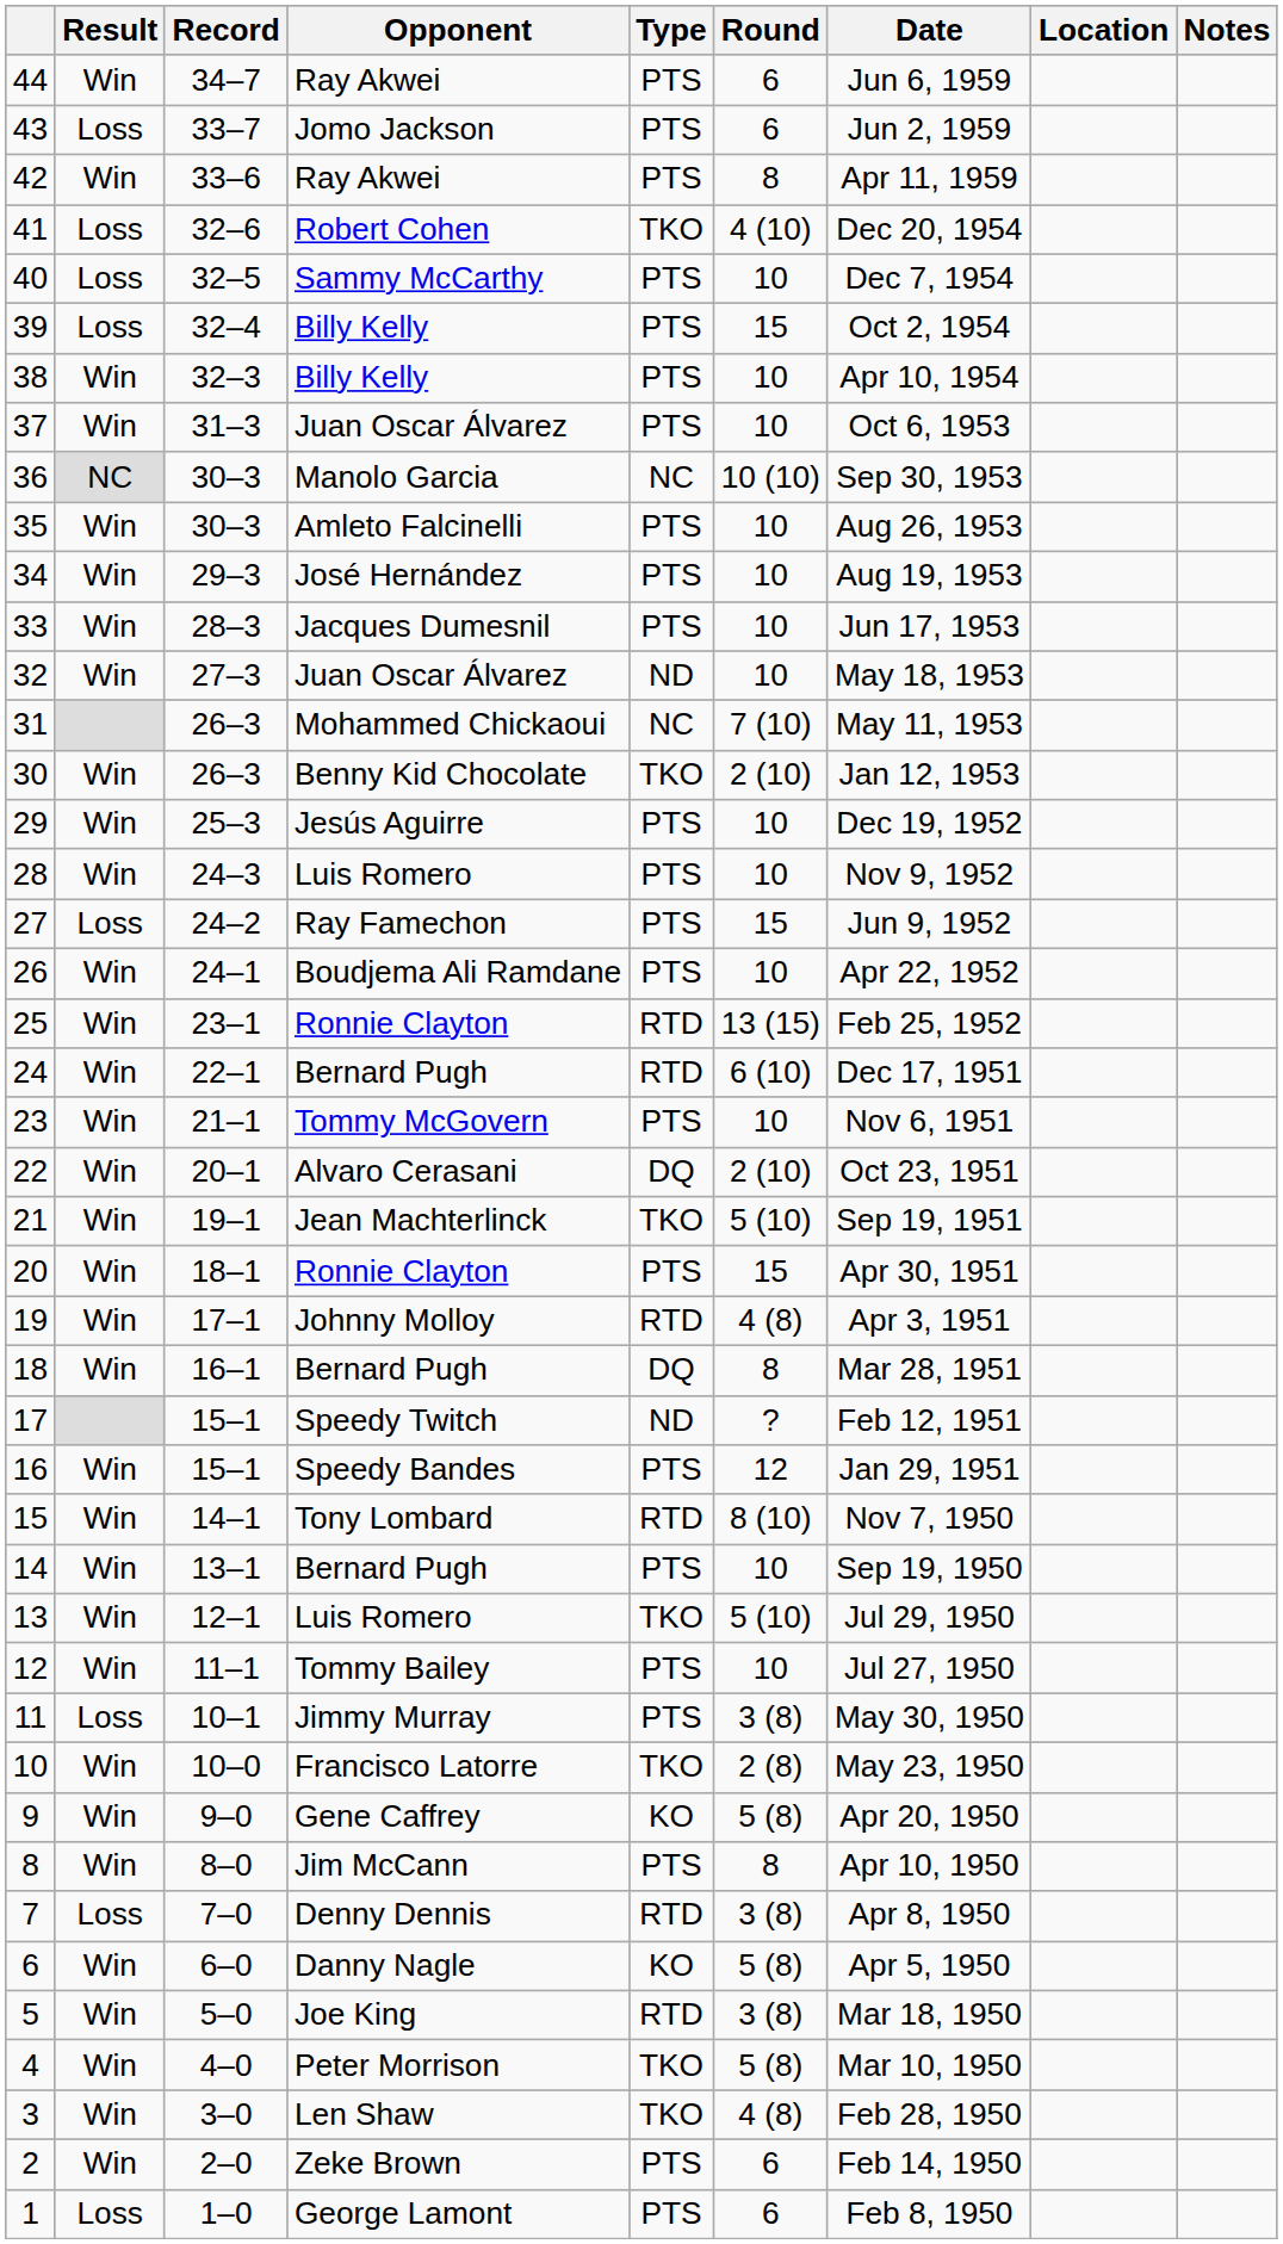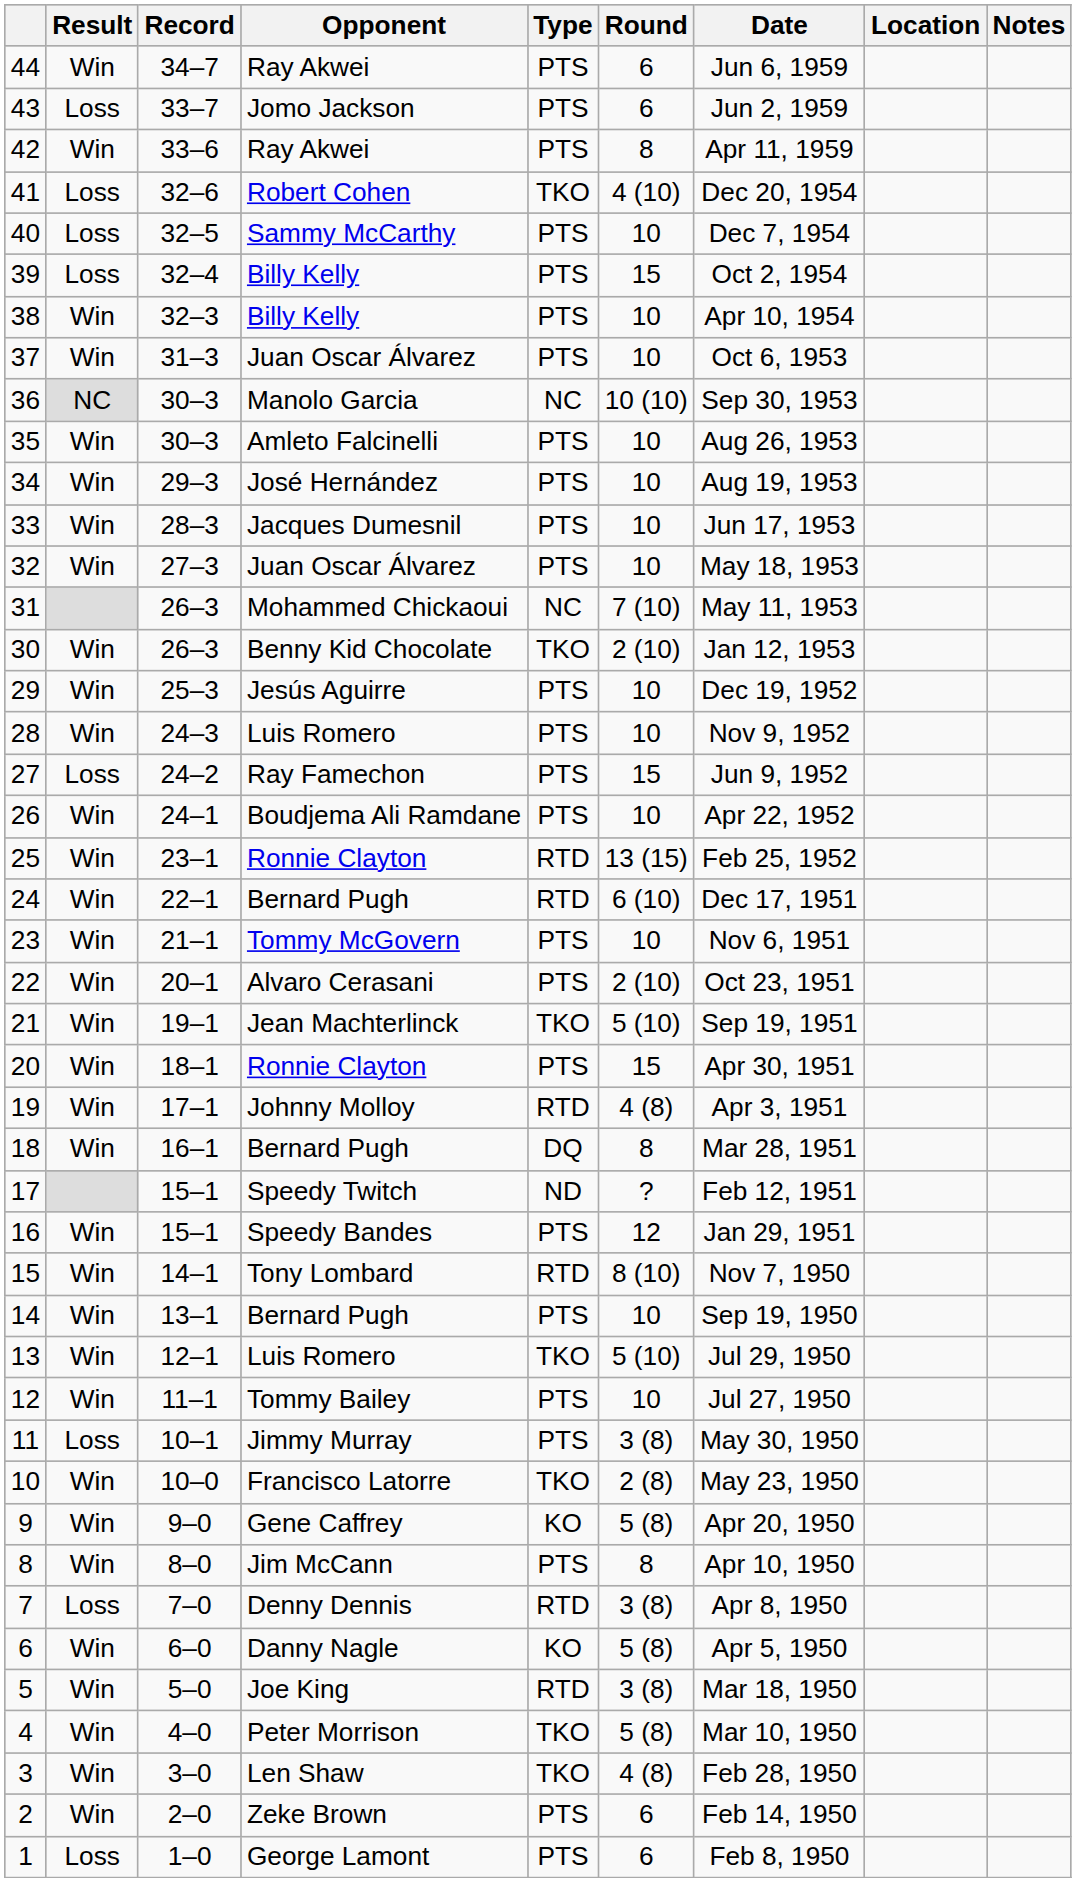 <table class="wikitable" style="text-align:center">
 <tr>
 <th></th>
 <th>Result</th>
 <th>Record</th>
 <th>Opponent</th>
 <th>Type</th>
 <th>Round</th>
 <th>Date</th>
 <th>Location</th>
 <th>Notes</th>
 </tr>
 <tr>
 <td>44</td>
 <td>Win</td>
 <td>34–7 </td>
 <td align=left> Ray Akwei</td>
 <td>PTS</td>
 <td>6</td>
 <td>Jun 6, 1959</td>
 <td style="text-align:left;"> </td>
 <td></td>
 </tr>
 <tr>
 <td>43</td>
 <td>Loss</td>
 <td>33–7 </td>
 <td align=left> Jomo Jackson</td>
 <td>PTS</td>
 <td>6</td>
 <td>Jun 2, 1959</td>
 <td style="text-align:left;"> </td>
 <td></td>
 </tr>
 <tr>
 <td>42</td>
 <td>Win</td>
 <td>33–6 </td>
 <td align=left> Ray Akwei</td>
 <td>PTS</td>
 <td>8</td>
 <td>Apr 11, 1959</td>
 <td style="text-align:left;"> </td>
 <td></td>
 </tr>
 <tr>
 <td>41</td>
 <td>Loss</td>
 <td>32–6 </td>
 <td align=left> <a href='#'>Robert Cohen</a></td>
 <td>TKO</td>
 <td>4 (10)</td>
 <td>Dec 20, 1954</td>
 <td style="text-align:left;"> </td>
 <td></td>
 </tr>
 <tr>
 <td>40</td>
 <td>Loss</td>
 <td>32–5 </td>
 <td align=left> <a href='#'>Sammy McCarthy</a></td>
 <td>PTS</td>
 <td>10</td>
 <td>Dec 7, 1954</td>
 <td style="text-align:left;"> </td>
 <td></td>
 </tr>
 <tr>
 <td>39</td>
 <td>Loss</td>
 <td>32–4 </td>
 <td align=left> <a href='#'>Billy Kelly</a></td>
 <td>PTS</td>
 <td>15</td>
 <td>Oct 2, 1954</td>
 <td style="text-align:left;"> </td>
 <td style="text-align:left;"></td>
 </tr>
 <tr>
 <td>38</td>
 <td>Win</td>
 <td>32–3 </td>
 <td align=left> <a href='#'>Billy Kelly</a></td>
 <td>PTS</td>
 <td>10</td>
 <td>Apr 10, 1954</td>
 <td style="text-align:left;"> </td>
 <td></td>
 </tr>
 <tr>
 <td>37</td>
 <td>Win</td>
 <td>31–3 </td>
 <td align=left> Juan Oscar Álvarez</td>
 <td>PTS</td>
 <td>10</td>
 <td>Oct 6, 1953</td>
 <td style="text-align:left;"> </td>
 <td></td>
 </tr>
 <tr>
 <td>36</td>
 <td style="background:#DDD">NC</td>
 <td>30–3 </td>
 <td align=left> Manolo Garcia</td>
 <td>NC</td>
 <td>10 (10)</td>
 <td>Sep 30, 1953</td>
 <td style="text-align:left;"> </td>
 <td style="text-align:left;"></td>
 </tr>
 <tr>
 <td>35</td>
 <td>Win</td>
 <td>30–3 </td>
 <td align=left> Amleto Falcinelli</td>
 <td>PTS</td>
 <td>10</td>
 <td>Aug 26, 1953</td>
 <td style="text-align:left;"> </td>
 <td></td>
 </tr>
 <tr>
 <td>34</td>
 <td>Win</td>
 <td>29–3 </td>
 <td align=left> José Hernández</td>
 <td>PTS</td>
 <td>10</td>
 <td>Aug 19, 1953</td>
 <td style="text-align:left;"> </td>
 <td></td>
 </tr>
 <tr>
 <td>33</td>
 <td>Win</td>
 <td>28–3 </td>
 <td align=left> Jacques Dumesnil</td>
 <td>PTS</td>
 <td>10</td>
 <td>Jun 17, 1953</td>
 <td style="text-align:left;"> </td>
 <td></td>
 </tr>
 <tr>
 <td>32</td>
 <td>Win</td>
 <td>27–3 </td>
 <td align=left> Juan Oscar Álvarez</td>
-<td>ND</td>
+<td>PTS</td>
 <td>10</td>
 <td>May 18, 1953</td>
 <td style="text-align:left;"> </td>
 <td></td>
 </tr>
 <tr>
 <td>31</td>
 <td style="background:#DDD"></td>
 <td>26–3 </td>
 <td align=left> Mohammed Chickaoui</td>
 <td>NC</td>
 <td>7 (10)</td>
 <td>May 11, 1953</td>
 <td style="text-align:left;"> </td>
 <td></td>
 </tr>
 <tr>
 <td>30</td>
 <td>Win</td>
 <td>26–3 </td>
 <td align=left> Benny Kid Chocolate</td>
 <td>TKO</td>
 <td>2 (10)</td>
 <td>Jan 12, 1953</td>
 <td style="text-align:left;"> </td>
 <td></td>
 </tr>
 <tr>
 <td>29</td>
 <td>Win</td>
 <td>25–3 </td>
 <td align=left> Jesús Aguirre</td>
 <td>PTS</td>
 <td>10</td>
 <td>Dec 19, 1952</td>
 <td style="text-align:left;"> </td>
 <td></td>
 </tr>
 <tr>
 <td>28</td>
 <td>Win</td>
 <td>24–3 </td>
 <td align=left> Luis Romero</td>
 <td>PTS</td>
 <td>10</td>
 <td>Nov 9, 1952</td>
 <td style="text-align:left;"> </td>
 <td></td>
 </tr>
 <tr>
 <td>27</td>
 <td>Loss</td>
 <td>24–2 </td>
 <td align=left> Ray Famechon</td>
 <td>PTS</td>
 <td>15</td>
 <td>Jun 9, 1952</td>
 <td style="text-align:left;"> </td>
 <td></td>
 </tr>
 <tr>
 <td>26</td>
 <td>Win</td>
 <td>24–1 </td>
 <td align=left> Boudjema Ali Ramdane</td>
 <td>PTS</td>
 <td>10</td>
 <td>Apr 22, 1952</td>
 <td style="text-align:left;"> </td>
 <td></td>
 </tr>
 <tr>
 <td>25</td>
 <td>Win</td>
 <td>23–1 </td>
 <td align=left> <a href='#'>Ronnie Clayton</a></td>
 <td>RTD</td>
 <td>13 (15)</td>
 <td>Feb 25, 1952</td>
 <td style="text-align:left;"> </td>
 <td style="text-align:left;"></td>
 </tr>
 <tr>
 <td>24</td>
 <td>Win</td>
 <td>22–1 </td>
 <td align=left> Bernard Pugh</td>
 <td>RTD</td>
 <td>6 (10)</td>
 <td>Dec 17, 1951</td>
 <td style="text-align:left;"> </td>
 <td></td>
 </tr>
 <tr>
 <td>23</td>
 <td>Win</td>
 <td>21–1 </td>
 <td align=left> <a href='#'>Tommy McGovern</a></td>
 <td>PTS</td>
 <td>10</td>
 <td>Nov 6, 1951</td>
 <td style="text-align:left;"> </td>
 <td></td>
 </tr>
 <tr>
 <td>22</td>
 <td>Win</td>
 <td>20–1 </td>
 <td align=left> Alvaro Cerasani</td>
-<td>DQ</td>
+<td>PTS</td>
 <td>2 (10)</td>
 <td>Oct 23, 1951</td>
 <td style="text-align:left;"> </td>
 <td style="text-align:left;"></td>
 </tr>
 <tr>
 <td>21</td>
 <td>Win</td>
 <td>19–1 </td>
 <td align=left> Jean Machterlinck</td>
 <td>TKO</td>
 <td>5 (10)</td>
 <td>Sep 19, 1951</td>
 <td style="text-align:left;"> </td>
 <td></td>
 </tr>
 <tr>
 <td>20</td>
 <td>Win</td>
 <td>18–1 </td>
 <td align=left> <a href='#'>Ronnie Clayton</a></td>
 <td>PTS</td>
 <td>15</td>
 <td>Apr 30, 1951</td>
 <td style="text-align:left;"> </td>
 <td style="text-align:left;"></td>
 </tr>
 <tr>
 <td>19</td>
 <td>Win</td>
 <td>17–1 </td>
 <td align=left> Johnny Molloy</td>
 <td>RTD</td>
 <td>4 (8)</td>
 <td>Apr 3, 1951</td>
 <td style="text-align:left;"> </td>
 <td></td>
 </tr>
 <tr>
 <td>18</td>
 <td>Win</td>
 <td>16–1 </td>
 <td align=left> Bernard Pugh</td>
 <td>DQ</td>
 <td>8</td>
 <td>Mar 28, 1951</td>
 <td style="text-align:left;"> </td>
 <td></td>
 </tr>
 <tr>
 <td>17</td>
 <td style="background:#DDD"></td>
 <td>15–1 </td>
 <td align=left> Speedy Twitch</td>
 <td>ND</td>
 <td>?</td>
 <td>Feb 12, 1951</td>
 <td style="text-align:left;"> </td>
 <td></td>
 </tr>
 <tr>
 <td>16</td>
 <td>Win</td>
 <td>15–1</td>
 <td align=left> Speedy Bandes</td>
 <td>PTS</td>
 <td>12</td>
 <td>Jan 29, 1951</td>
 <td style="text-align:left;"> </td>
 <td></td>
 </tr>
 <tr>
 <td>15</td>
 <td>Win</td>
 <td>14–1</td>
 <td align=left> Tony Lombard</td>
 <td>RTD</td>
 <td>8 (10)</td>
 <td>Nov 7, 1950</td>
 <td style="text-align:left;"> </td>
 <td></td>
 </tr>
 <tr>
 <td>14</td>
 <td>Win</td>
 <td>13–1</td>
 <td align=left> Bernard Pugh</td>
 <td>PTS</td>
 <td>10</td>
 <td>Sep 19, 1950</td>
 <td style="text-align:left;"> </td>
 <td></td>
 </tr>
 <tr>
 <td>13</td>
 <td>Win</td>
 <td>12–1</td>
 <td align=left> Luis Romero</td>
 <td>TKO</td>
 <td>5 (10)</td>
 <td>Jul 29, 1950</td>
 <td style="text-align:left;"> </td>
 <td></td>
 </tr>
 <tr>
 <td>12</td>
 <td>Win</td>
 <td>11–1</td>
 <td align=left> Tommy Bailey</td>
 <td>PTS</td>
 <td>10</td>
 <td>Jul 27, 1950</td>
 <td style="text-align:left;"> </td>
 <td></td>
 </tr>
 <tr>
 <td>11</td>
 <td>Loss</td>
 <td>10–1</td>
 <td align=left> Jimmy Murray</td>
 <td>PTS</td>
 <td>3 (8)</td>
 <td>May 30, 1950</td>
 <td style="text-align:left;"> </td>
 <td style="text-align:left;"></td>
 </tr>
 <tr>
 <td>10</td>
 <td>Win</td>
 <td>10–0</td>
 <td align=left> Francisco Latorre</td>
 <td>TKO</td>
 <td>2 (8)</td>
 <td>May 23, 1950</td>
 <td style="text-align:left;"> </td>
 <td></td>
 </tr>
 <tr>
 <td>9</td>
 <td>Win</td>
 <td>9–0</td>
 <td align=left> Gene Caffrey</td>
 <td>KO</td>
 <td>5 (8)</td>
 <td>Apr 20, 1950</td>
 <td style="text-align:left;"> </td>
 <td></td>
 </tr>
 <tr>
 <td>8</td>
 <td>Win</td>
 <td>8–0</td>
 <td align=left> Jim McCann</td>
 <td>PTS</td>
 <td>8</td>
 <td>Apr 10, 1950</td>
 <td style="text-align:left;"> </td>
 <td></td>
 </tr>
 <tr>
 <td>7</td>
 <td>Loss</td>
 <td>7–0</td>
 <td align=left> Denny Dennis</td>
 <td>RTD</td>
 <td>3 (8)</td>
 <td>Apr 8, 1950</td>
 <td style="text-align:left;"> </td>
 <td></td>
 </tr>
 <tr>
 <td>6</td>
 <td>Win</td>
 <td>6–0</td>
 <td align=left> Danny Nagle</td>
 <td>KO</td>
 <td>5 (8)</td>
 <td>Apr 5, 1950</td>
 <td style="text-align:left;"> </td>
 <td></td>
 </tr>
 <tr>
 <td>5</td>
 <td>Win</td>
 <td>5–0</td>
 <td align=left> Joe King</td>
 <td>RTD</td>
 <td>3 (8)</td>
 <td>Mar 18, 1950</td>
 <td style="text-align:left;"> </td>
 <td></td>
 </tr>
 <tr>
 <td>4</td>
 <td>Win</td>
 <td>4–0</td>
 <td align=left> Peter Morrison</td>
 <td>TKO</td>
 <td>5 (8)</td>
 <td>Mar 10, 1950</td>
 <td style="text-align:left;"> </td>
 <td></td>
 </tr>
 <tr>
 <td>3</td>
 <td>Win</td>
 <td>3–0</td>
 <td align=left> Len Shaw</td>
 <td>TKO</td>
 <td>4 (8)</td>
 <td>Feb 28, 1950</td>
 <td style="text-align:left;"> </td>
 <td></td>
 </tr>
 <tr>
 <td>2</td>
 <td>Win</td>
 <td>2–0</td>
 <td align=left> Zeke Brown</td>
 <td>PTS</td>
 <td>6</td>
 <td>Feb 14, 1950</td>
 <td style="text-align:left;"> </td>
 <td></td>
 </tr>
 <tr>
 <td>1</td>
 <td>Loss</td>
 <td>1–0</td>
 <td align=left> George Lamont</td>
 <td>PTS</td>
 <td>6</td>
 <td>Feb 8, 1950</td>
 <td style="text-align:left;"> </td>
 <td></td>
 </tr>
 <tr>
 </tr>
 </table>
